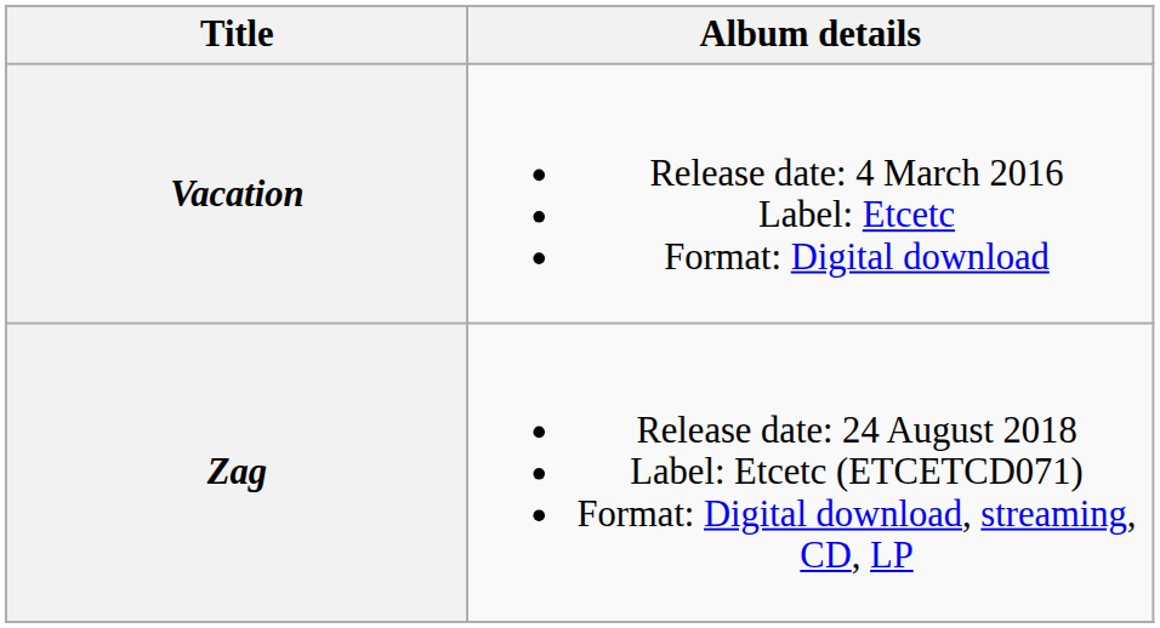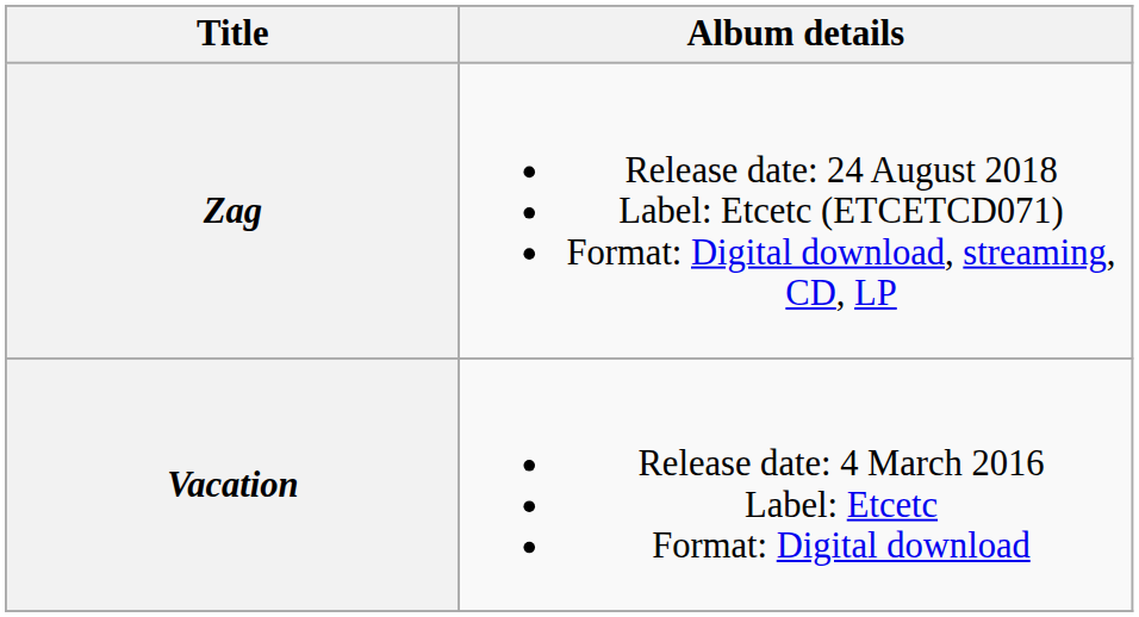 <table class="wikitable plainrowheaders" style="text-align:center;">
 <tr>
 <th style="width:12em;">Title</th>
 <th style="width:18em;">Album details</th>
 </tr>
 <tr>
+<th scope="row"><em>Zag</em></th>
+<td><br><ul><li>Release date: 24 August 2018 </li><li>Label: Etcetc (ETCETCD071)</li><li>Format: <a href='#'>Digital download</a>, <a href='#'>streaming</a>, <a href='#'>CD</a>, <a href='#'>LP</a></li></ul></td>
+</tr>
+<tr>
 <th scope="row"><em>Vacation</em></th>
 <td><br><ul><li>Release date: 4 March 2016</li><li>Label: <a href='#'>Etcetc</a></li><li>Format: <a href='#'>Digital download</a></li></ul></td>
 </tr>
-<tr>
-<th scope="row"><em>Zag</em></th>
-<td><br><ul><li>Release date: 24 August 2018 </li><li>Label: Etcetc (ETCETCD071)</li><li>Format: <a href='#'>Digital download</a>, <a href='#'>streaming</a>, <a href='#'>CD</a>, <a href='#'>LP</a></li></ul></td>
-</tr>
 </table>
